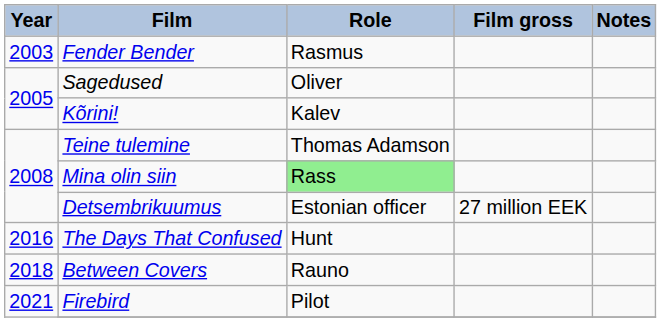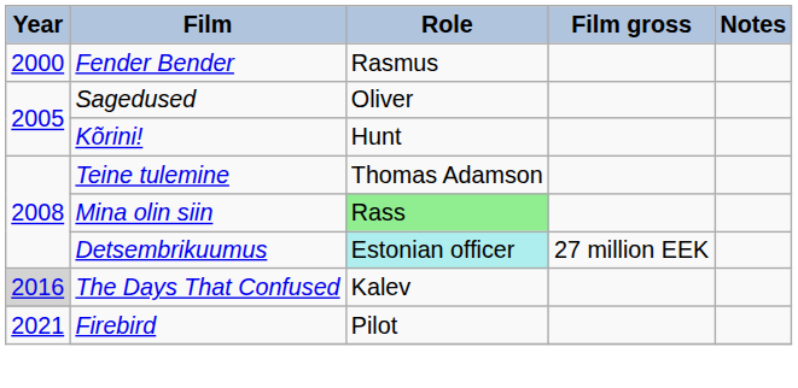 <table class="wikitable" style="font-size:90%;">
 <tr>
 <th style="background:#B0C4DE;">Year</th>
 <th style="background:#B0C4DE;">Film</th>
 <th style="background:#B0C4DE;">Role</th>
 <th style="background:#B0C4DE;">Film gross</th>
 <th style="background:#B0C4DE;">Notes</th>
 </tr>
 <tr>
-<td><a href='#'>2003</a></td>
+<td><a href='#'>2000</a></td>
 <td><em><a href='#'>Fender Bender</a></em></td>
 <td>Rasmus</td>
 <td></td>
 <td></td>
 </tr>
 <tr>
 <td rowspan="2"><a href='#'>2005</a></td>
 <td><em>Sagedused</em></td>
 <td>Oliver</td>
 <td></td>
 <td></td>
 </tr>
 <tr>
 <td><em><a href='#'>Kõrini!</a></em></td>
-<td>Kalev</td>
+<td>Hunt</td>
 <td></td>
 <td></td>
 </tr>
 <tr>
 <td rowspan="3"><a href='#'>2008</a></td>
 <td><em><a href='#'>Teine tulemine</a></em></td>
 <td>Thomas Adamson</td>
 <td></td>
 <td></td>
 </tr>
 <tr>
 <td><em><a href='#'>Mina olin siin</a></em></td>
 <td style="background: lightgreen;">Rass</td>
 <td></td>
 <td></td>
 </tr>
 <tr>
 <td><em><a href='#'>Detsembrikuumus</a></em></td>
-<td>Estonian officer</td>
+<td style="background: paleturquoise;">Estonian officer</td>
 <td>27 million EEK</td>
 <td></td>
 </tr>
 <tr>
-<td><a href='#'>2016</a></td>
+<td style="background: lightgrey;"><a href='#'>2016</a></td>
 <td><em><a href='#'>The Days That Confused</a></em></td>
-<td>Hunt</td>
-<td></td>
-<td></td>
-</tr>
-<tr>
-<td><a href='#'>2018</a></td>
-<td><em><a href='#'>Between Covers</a></em></td>
-<td>Rauno</td>
+<td>Kalev</td>
 <td></td>
 <td></td>
 </tr>
 <tr>
 <td rowspan="4"><a href='#'>2021</a></td>
 <td><em><a href='#'>Firebird</a></em></td>
 <td>Pilot</td>
 <td></td>
 <td></td>
 </tr>
 <tr>
 </tr>
 </table>
